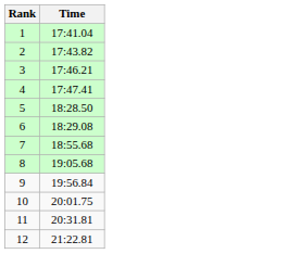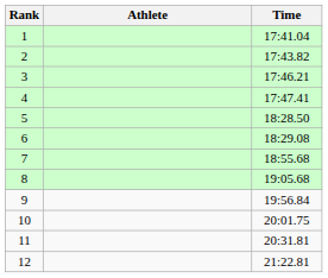 <table class=wikitable style="text-align:center">
 <tr>
 <th width=40>Rank</th>
+<th width=250>Athlete</th>
 <th width=80>Time</th>
 </tr>
 <tr bgcolor="ccffcc">
 <td>1</td>
+<td align=left></td>
 <td>17:41.04</td>
 </tr>
 <tr bgcolor="ccffcc">
 <td>2</td>
+<td align=left></td>
 <td>17:43.82</td>
 </tr>
 <tr bgcolor="ccffcc">
 <td>3</td>
+<td align=left></td>
 <td>17:46.21</td>
 </tr>
 <tr bgcolor="ccffcc">
 <td>4</td>
+<td align=left></td>
 <td>17:47.41</td>
 </tr>
 <tr bgcolor="ccffcc">
 <td>5</td>
+<td align=left></td>
 <td>18:28.50</td>
 </tr>
 <tr bgcolor="ccffcc">
 <td>6</td>
+<td align=left></td>
 <td>18:29.08</td>
 </tr>
 <tr bgcolor="ccffcc">
 <td>7</td>
+<td align=left></td>
 <td>18:55.68</td>
 </tr>
 <tr bgcolor="ccffcc">
 <td>8</td>
+<td align=left></td>
 <td>19:05.68</td>
 </tr>
 <tr>
 <td>9</td>
+<td align=left></td>
 <td>19:56.84</td>
 </tr>
 <tr>
 <td>10</td>
+<td align=left></td>
 <td>20:01.75</td>
 </tr>
 <tr>
 <td>11</td>
+<td align=left></td>
 <td>20:31.81</td>
 </tr>
 <tr>
 <td>12</td>
+<td align=left></td>
 <td>21:22.81</td>
 </tr>
 </table>
